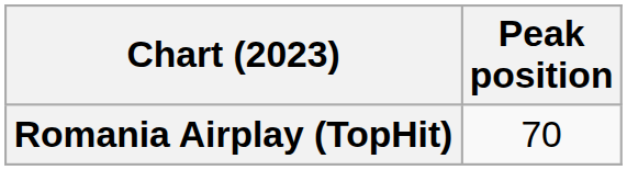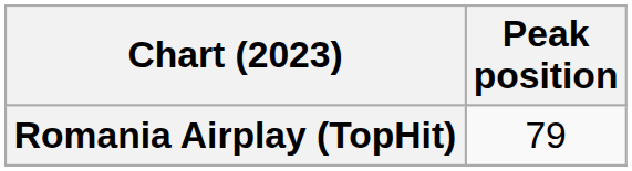 <table class="wikitable plainrowheaders" style="text-align:center">
 <tr>
 <th scope="col">Chart (2023)</th>
 <th scope="col">Peak<br>position</th>
 </tr>
 <tr>
 <th scope="row">Romania Airplay (TopHit)</th>
-<td>70</td>
+<td>79</td>
 </tr>
 <tr>
 </tr>
 </table>
